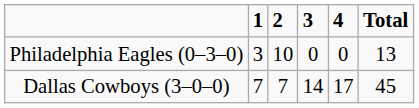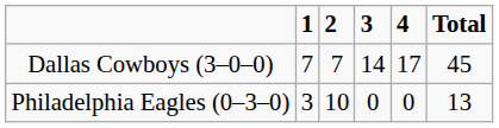 <table class="wikitable" 80%>
 <tr>
 <td></td>
 <td><strong>1</strong></td>
 <td><strong>2</strong></td>
 <td><strong>3</strong></td>
 <td><strong>4</strong></td>
 <td><strong>Total</strong></td>
 </tr>
 <tr style="text-align:center;" bgcolor="">
+<td>Dallas Cowboys (3–0–0)</td>
+<td>7</td>
+<td>7</td>
+<td>14</td>
+<td>17</td>
+<td>45</td>
+</tr>
+<tr style="text-align:center;" bgcolor="">
 <td>Philadelphia Eagles (0–3–0)</td>
 <td>3</td>
 <td>10</td>
 <td>0</td>
 <td>0</td>
 <td>13</td>
 </tr>
-<tr style="text-align:center;" bgcolor="">
-<td>Dallas Cowboys (3–0–0)</td>
-<td>7</td>
-<td>7</td>
-<td>14</td>
-<td>17</td>
-<td>45</td>
-</tr>
 </table>
